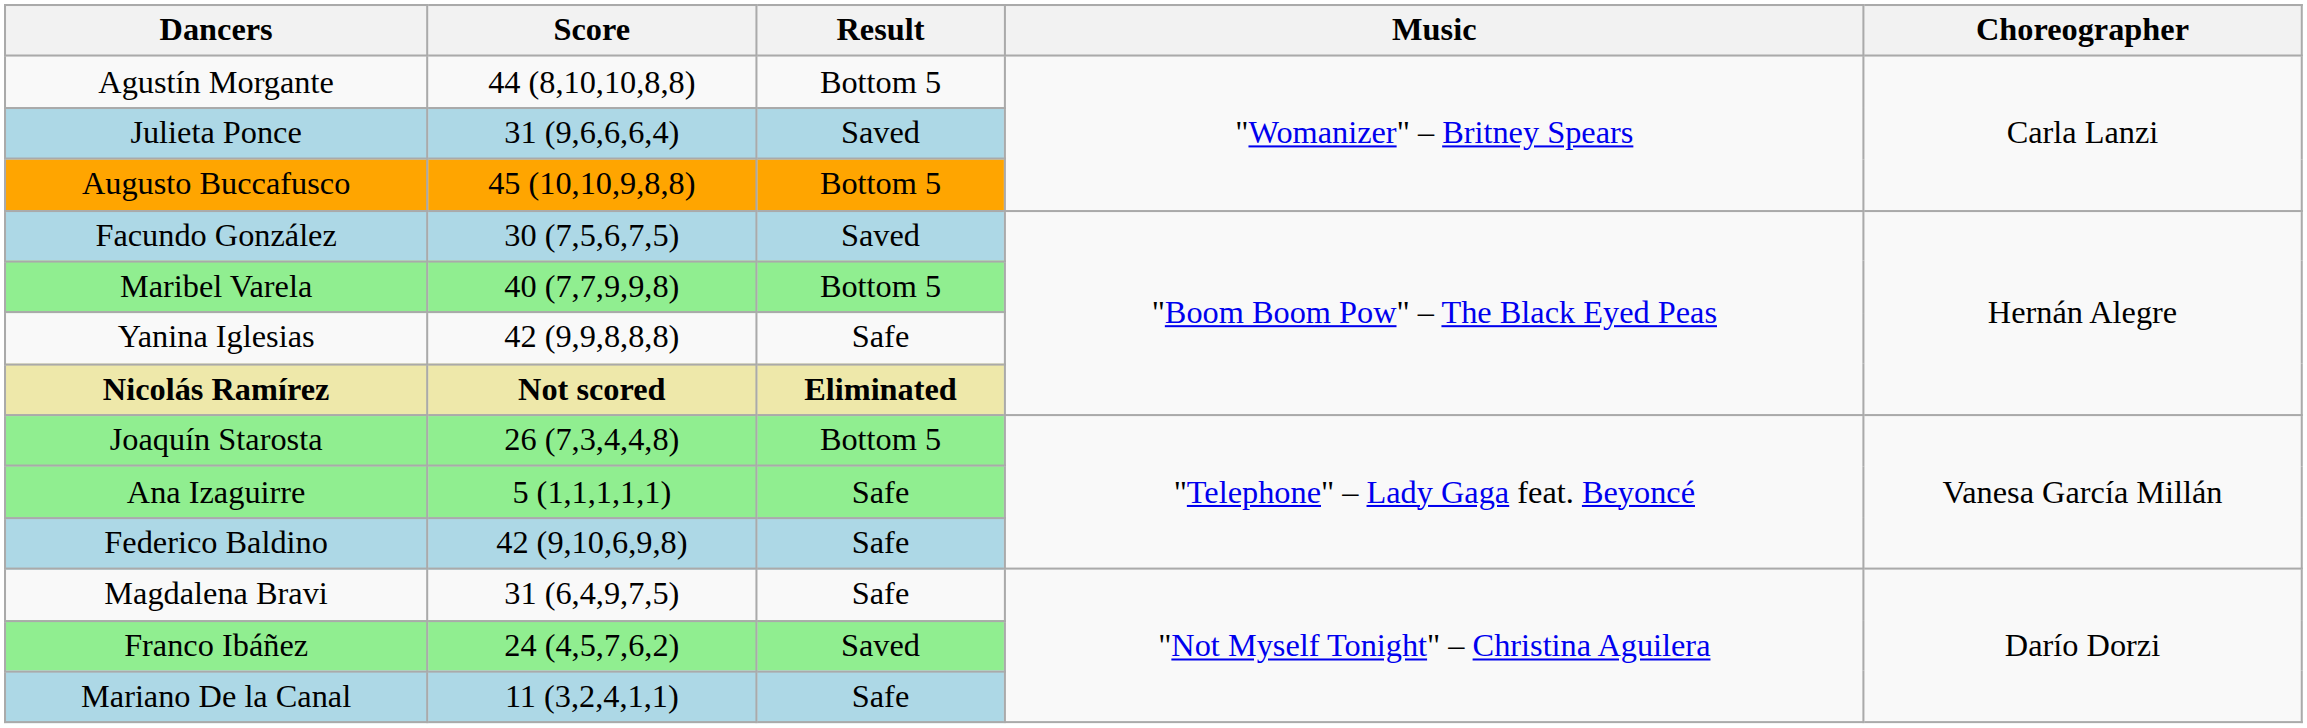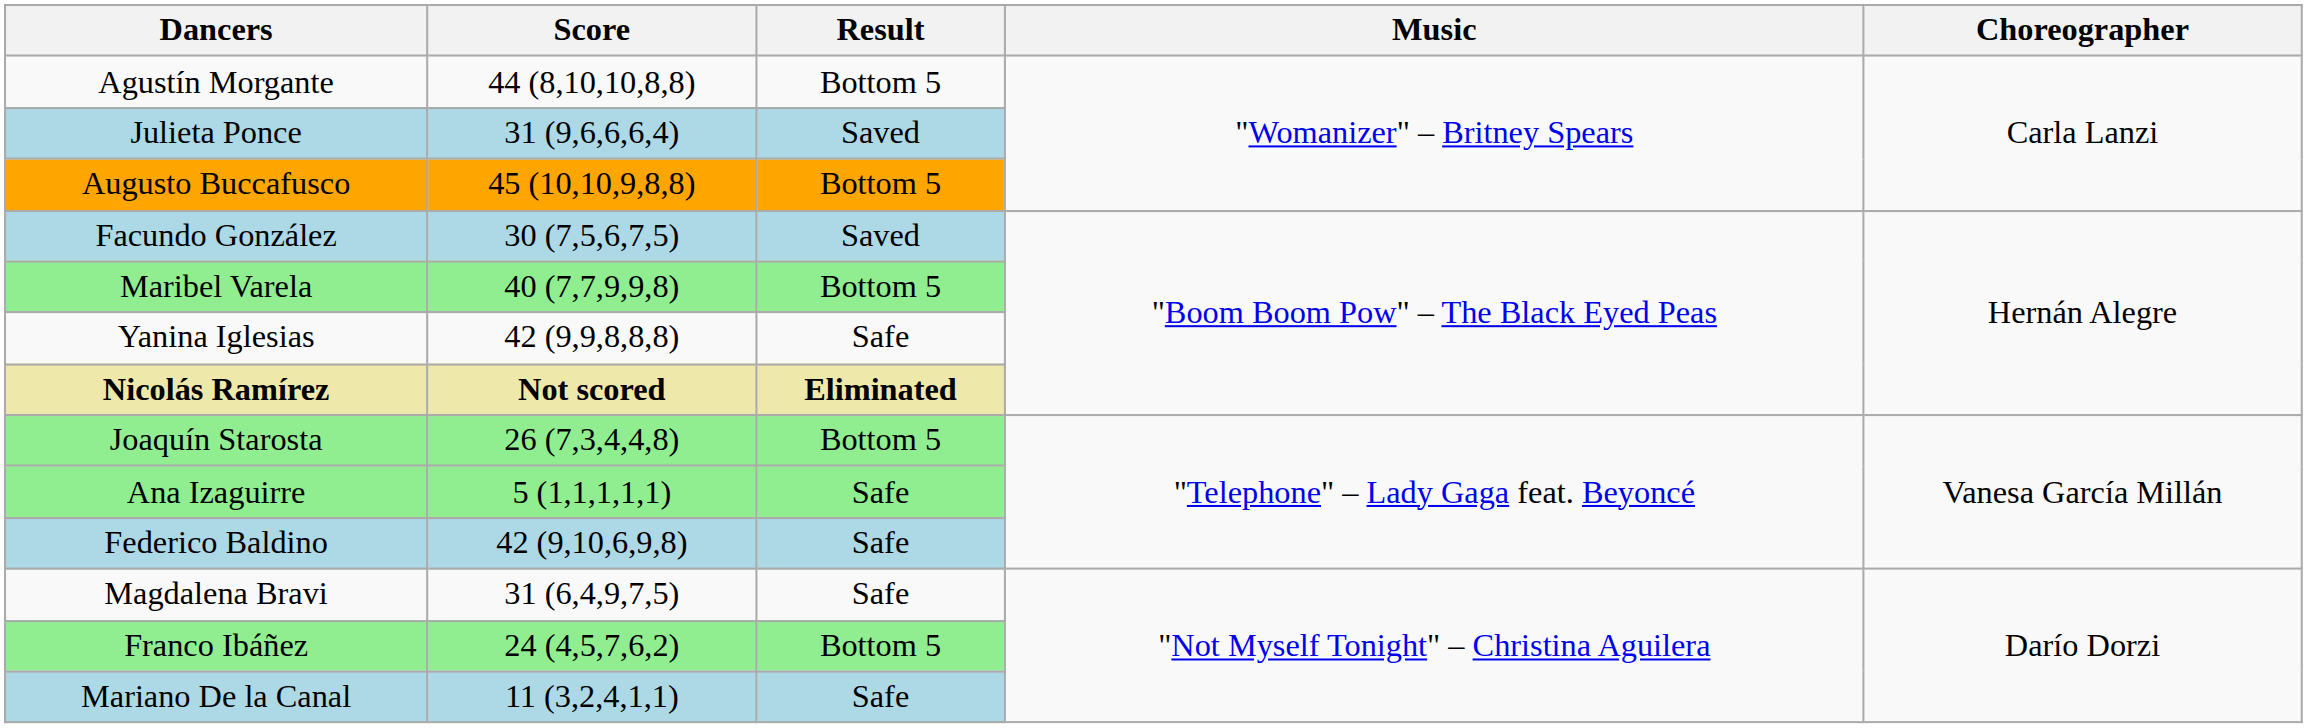 <table class="wikitable" width="90%" style="text-align:center;">
 <tr bgcolor="f2f2f2">
 <td><strong>Dancers</strong></td>
 <td><strong>Score</strong></td>
 <td><strong>Result</strong></td>
 <td><strong>Music</strong></td>
 <td><strong>Choreographer</strong></td>
 </tr>
 <tr>
 <td>Agustín Morgante</td>
 <td>44 (8,10,10,8,8)</td>
 <td>Bottom 5</td>
 <td rowspan=3>"<a href='#'>Womanizer</a>" – <a href='#'>Britney Spears</a></td>
 <td rowspan=3>Carla Lanzi</td>
 </tr>
 <tr bgcolor="lightblue">
 <td>Julieta Ponce</td>
 <td>31 (9,6,6,6,4)</td>
 <td>Saved</td>
 </tr>
 <tr bgcolor=orange>
 <td>Augusto Buccafusco</td>
 <td>45 (10,10,9,8,8)</td>
 <td>Bottom 5</td>
 </tr>
 <tr>
 <td bgcolor=lightblue>Facundo González</td>
 <td bgcolor=lightblue>30 (7,5,6,7,5)</td>
 <td bgcolor=lightblue>Saved</td>
 <td rowspan=4>"<a href='#'>Boom Boom Pow</a>" – <a href='#'>The Black Eyed Peas</a></td>
 <td rowspan=4>Hernán Alegre</td>
 </tr>
 <tr bgcolor="lightgreen">
 <td>Maribel Varela</td>
 <td>40 (7,7,9,9,8)</td>
 <td>Bottom 5</td>
 </tr>
 <tr>
 <td>Yanina Iglesias</td>
 <td>42 (9,9,8,8,8)</td>
 <td>Safe</td>
 </tr>
 <tr bgcolor="palegoldenrod">
 <td><strong>Nicolás Ramírez</strong></td>
 <td><strong>Not scored</strong></td>
 <td><strong>Eliminated</strong></td>
 </tr>
 <tr>
 <td bgcolor=lightgreen>Joaquín Starosta</td>
 <td bgcolor=lightgreen>26 (7,3,4,4,8)</td>
 <td bgcolor=lightgreen>Bottom 5</td>
 <td rowspan=3>"<a href='#'>Telephone</a>" – <a href='#'>Lady Gaga</a> feat. <a href='#'>Beyoncé</a></td>
 <td rowspan=3>Vanesa García Millán</td>
 </tr>
 <tr bgcolor="lightgreen">
 <td>Ana Izaguirre</td>
 <td>5 (1,1,1,1,1)</td>
 <td>Safe</td>
 </tr>
 <tr bgcolor="lightblue">
 <td>Federico Baldino</td>
 <td>42 (9,10,6,9,8)</td>
 <td>Safe</td>
 </tr>
 <tr>
 <td>Magdalena Bravi</td>
 <td>31 (6,4,9,7,5)</td>
 <td>Safe</td>
 <td rowspan=3>"<a href='#'>Not Myself Tonight</a>" – <a href='#'>Christina Aguilera</a></td>
 <td rowspan=3>Darío Dorzi</td>
 </tr>
 <tr bgcolor="lightgreen">
 <td>Franco Ibáñez</td>
 <td>24 (4,5,7,6,2)</td>
-<td>Saved</td>
+<td>Bottom 5</td>
 </tr>
 <tr bgcolor="lightblue">
 <td>Mariano De la Canal</td>
 <td>11 (3,2,4,1,1)</td>
 <td>Safe</td>
 </tr>
 </table>
